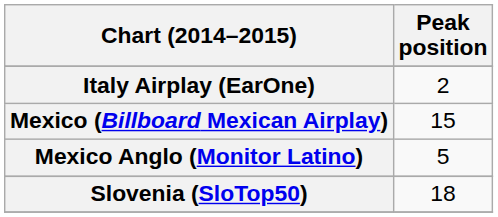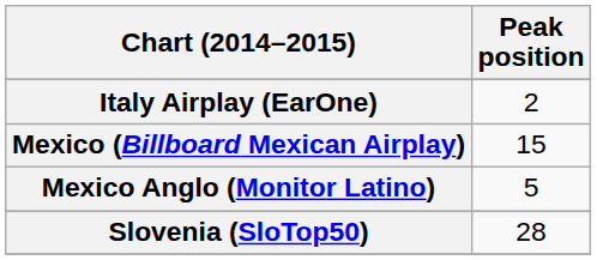 <table class="wikitable sortable plainrowheaders">
 <tr>
 <th>Chart (2014–2015)</th>
 <th>Peak<br>position</th>
 </tr>
 <tr>
 </tr>
 <tr>
 </tr>
 <tr>
 </tr>
 <tr>
 </tr>
 <tr>
 </tr>
 <tr>
 </tr>
 <tr>
 </tr>
 <tr>
 </tr>
 <tr>
 <th scope="row">Italy Airplay (EarOne)</th>
 <td style="text-align:center;">2</td>
 </tr>
 <tr>
 <th scope="row">Mexico (<a href='#'><em>Billboard</em> Mexican Airplay</a>)</th>
 <td style="text-align:center;">15</td>
 </tr>
 <tr>
 <th scope="row">Mexico Anglo (<a href='#'>Monitor Latino</a>)</th>
 <td style="text-align:center;">5</td>
 </tr>
 <tr>
 </tr>
 <tr>
 </tr>
 <tr>
 </tr>
 <tr>
 <th scope="row">Slovenia (<a href='#'>SloTop50</a>)</th>
-<td align=center>18</td>
+<td align=center>28</td>
 </tr>
 <tr>
 </tr>
 <tr>
 </tr>
 </table>
